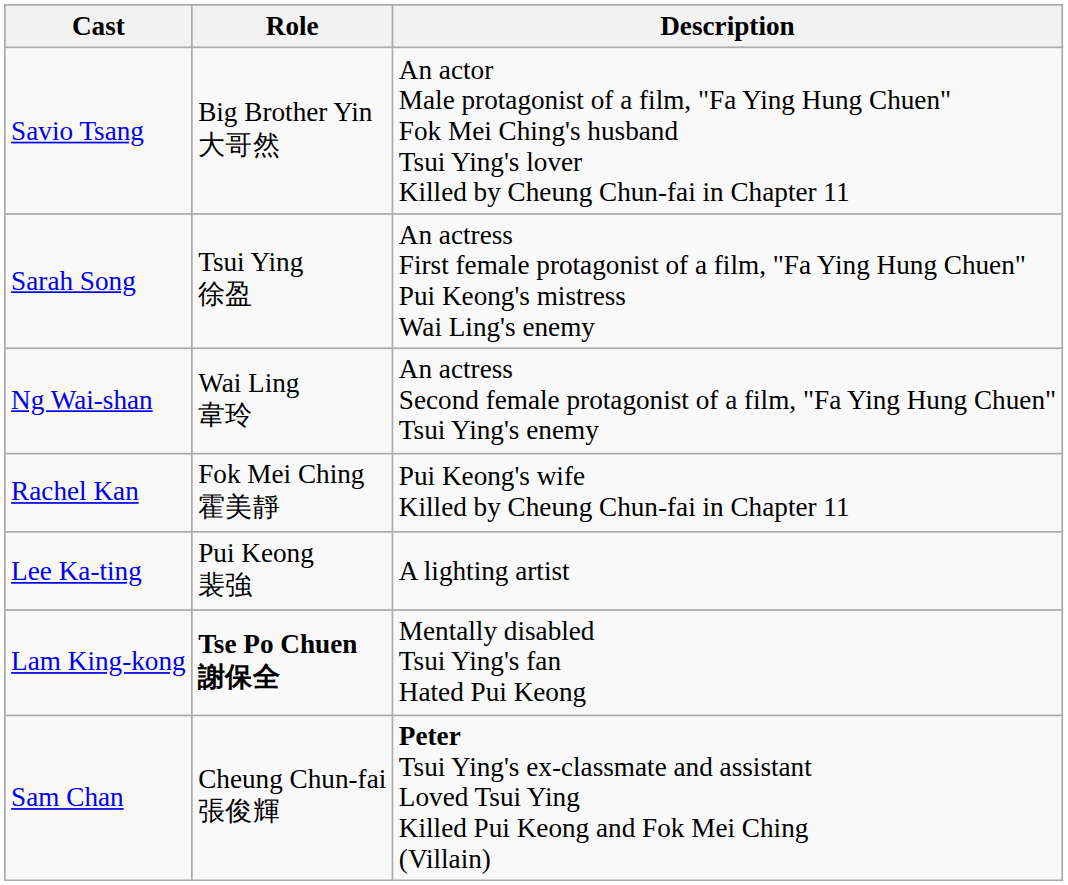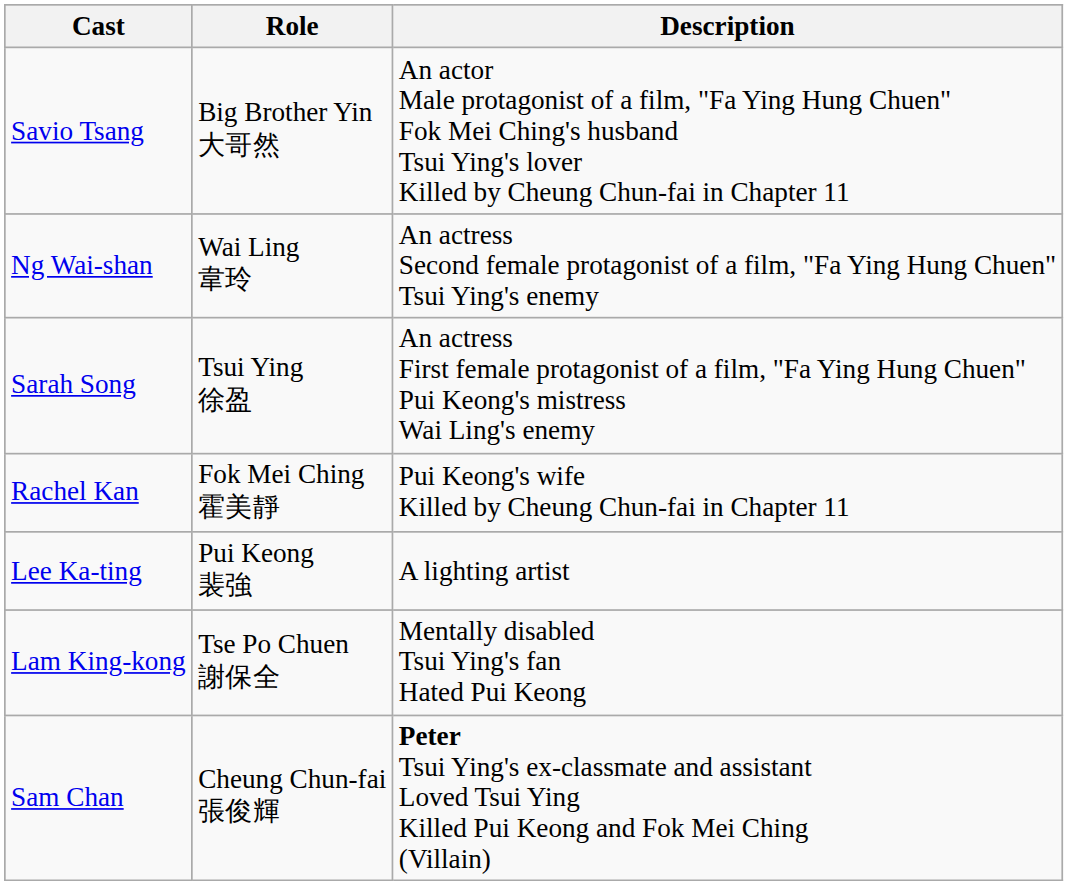 <table class="wikitable">
 <tr>
 <th>Cast</th>
 <th>Role</th>
 <th>Description</th>
 </tr>
 <tr>
 <td><a href='#'>Savio Tsang</a></td>
 <td>Big Brother Yin<br>大哥然</td>
 <td>An actor<br>Male protagonist of a film, "Fa Ying Hung Chuen"<br>Fok Mei Ching's husband<br>Tsui Ying's lover<br>Killed by Cheung Chun-fai in Chapter 11</td>
 </tr>
 <tr>
+<td><a href='#'>Ng Wai-shan</a></td>
+<td>Wai Ling<br>韋玲</td>
+<td>An actress<br>Second female protagonist of a film, "Fa Ying Hung Chuen"<br>Tsui Ying's enemy</td>
+</tr>
+<tr>
 <td><a href='#'>Sarah Song</a></td>
 <td>Tsui Ying<br>徐盈</td>
 <td>An actress<br>First female protagonist of a film, "Fa Ying Hung Chuen"<br>Pui Keong's mistress<br>Wai Ling's enemy</td>
-</tr>
-<tr>
-<td><a href='#'>Ng Wai-shan</a></td>
-<td>Wai Ling<br>韋玲</td>
-<td>An actress<br>Second female protagonist of a film, "Fa Ying Hung Chuen"<br>Tsui Ying's enemy</td>
 </tr>
 <tr>
 <td><a href='#'>Rachel Kan</a></td>
 <td>Fok Mei Ching<br>霍美靜</td>
 <td>Pui Keong's wife<br>Killed by Cheung Chun-fai in Chapter 11</td>
 </tr>
 <tr>
 <td><a href='#'>Lee Ka-ting</a></td>
 <td>Pui Keong<br>裴強</td>
 <td>A lighting artist</td>
 </tr>
 <tr>
 <td><a href='#'>Lam King-kong</a></td>
-<td><strong>Tse Po Chuen<br>謝保全</strong></td>
+<td>Tse Po Chuen<br>謝保全</td>
 <td>Mentally disabled<br>Tsui Ying's fan<br>Hated Pui Keong</td>
 </tr>
 <tr>
 <td><a href='#'>Sam Chan</a></td>
 <td>Cheung Chun-fai<br>張俊輝</td>
 <td><strong>Peter</strong><br>Tsui Ying's ex-classmate and assistant<br>Loved Tsui Ying<br>Killed Pui Keong and Fok Mei Ching<br>(Villain)</td>
 </tr>
 </table>
